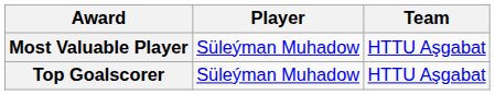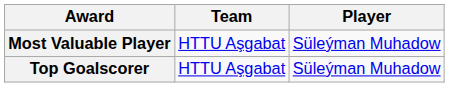 <table class="wikitable" style="text-align:center">
 <tr>
 <th>Award</th>
+<th>Team</th>
 <th>Player</th>
-<th>Team</th>
 </tr>
 <tr>
 <th>Most Valuable Player</th>
+<td align=left> <a href='#'>HTTU Aşgabat</a></td>
 <td align=left> <a href='#'>Süleýman Muhadow</a></td>
-<td align=left> <a href='#'>HTTU Aşgabat</a></td>
 </tr>
 <tr>
 <th>Top Goalscorer</th>
+<td align=left> <a href='#'>HTTU Aşgabat</a><br></td>
 <td align=left> <a href='#'>Süleýman Muhadow</a></td>
-<td align=left> <a href='#'>HTTU Aşgabat</a><br></td>
 </tr>
 </table>
